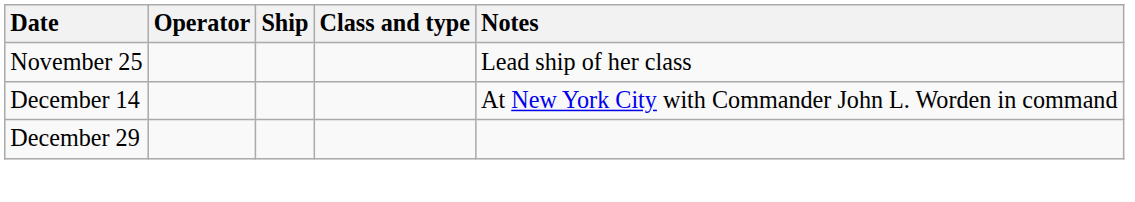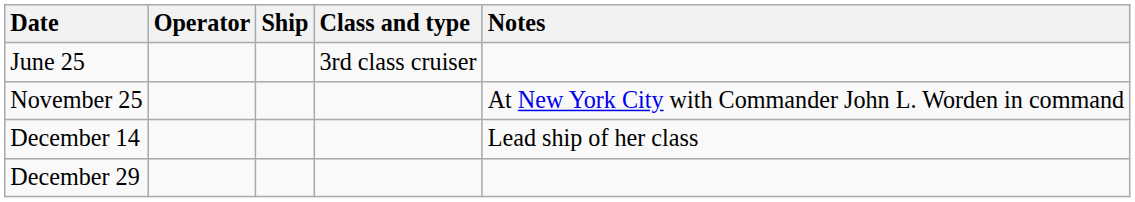 <table class="wikitable nowraplinks">
 <tr>
 <th style="text-align: left">Date</th>
 <th style="text-align: left">Operator</th>
 <th style="text-align: left">Ship</th>
 <th style="text-align: left">Class and type</th>
 <th style="text-align: left">Notes</th>
 </tr>
 <tr ---->
+<td>June 25</td>
+<td></td>
+<td><strong></strong></td>
+<td>3rd class cruiser</td>
+<td></td>
+</tr>
+<tr ---->
 <td>November 25</td>
 <td></td>
 <td><strong></strong></td>
 <td></td>
-<td>Lead ship of her class</td>
+<td>At <a href='#'>New York City</a> with Commander John L. Worden in command</td>
 </tr>
 <tr ---->
 <td>December 14</td>
 <td></td>
 <td><strong></strong></td>
 <td></td>
-<td>At <a href='#'>New York City</a> with Commander John L. Worden in command</td>
+<td>Lead ship of her class</td>
 </tr>
 <tr ---->
 <td>December 29</td>
 <td></td>
 <td><strong></strong></td>
 <td></td>
 </tr>
 </table>
